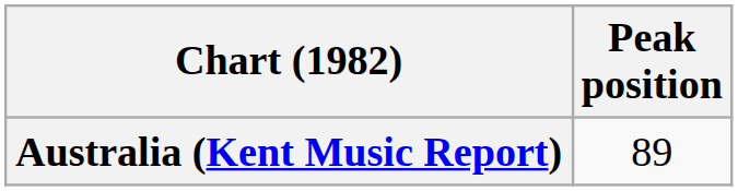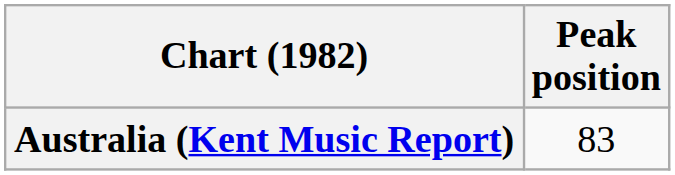 <table class="wikitable sortable plainrowheaders">
 <tr>
 <th scope="col">Chart (1982)</th>
 <th scope="col">Peak<br>position</th>
 </tr>
 <tr>
 <th scope="row">Australia (<a href='#'>Kent Music Report</a>)</th>
-<td style="text-align:center;">89</td>
+<td style="text-align:center;">83</td>
 </tr>
 </table>
